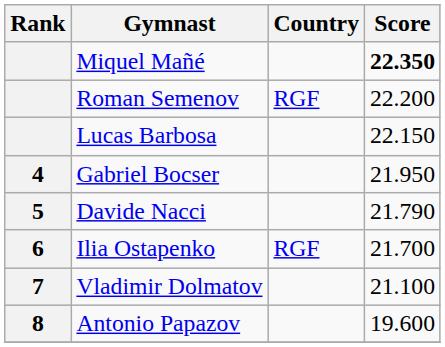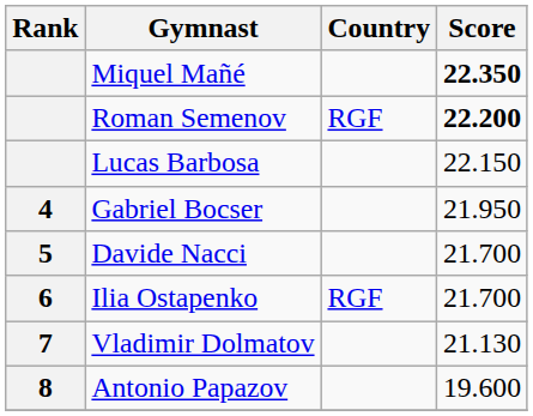 <table class="wikitable sortable">
 <tr>
 <th>Rank</th>
 <th>Gymnast</th>
 <th>Country</th>
 <th>Score</th>
 </tr>
 <tr>
 <th></th>
 <td><a href='#'>Miquel Mañé</a></td>
 <td></td>
 <td><strong>22.350</strong></td>
 </tr>
 <tr>
 <th></th>
 <td><a href='#'>Roman Semenov</a></td>
 <td><a href='#'>RGF</a></td>
-<td>22.200</td>
+<td><strong>22.200</strong></td>
 </tr>
 <tr>
 <th></th>
 <td><a href='#'>Lucas Barbosa</a></td>
 <td></td>
 <td>22.150</td>
 </tr>
 <tr>
 <th>4</th>
 <td><a href='#'>Gabriel Bocser</a></td>
 <td></td>
 <td>21.950</td>
 </tr>
 <tr>
 <th>5</th>
 <td><a href='#'>Davide Nacci</a></td>
 <td></td>
-<td>21.790</td>
+<td>21.700</td>
 </tr>
 <tr>
 <th>6</th>
 <td><a href='#'>Ilia Ostapenko</a></td>
 <td><a href='#'>RGF</a></td>
 <td>21.700</td>
 </tr>
 <tr>
 <th>7</th>
 <td><a href='#'>Vladimir Dolmatov</a></td>
 <td></td>
-<td>21.100</td>
+<td>21.130</td>
 </tr>
 <tr>
 <th>8</th>
 <td><a href='#'>Antonio Papazov</a></td>
 <td></td>
 <td>19.600</td>
 </tr>
 <tr>
 </tr>
 </table>
